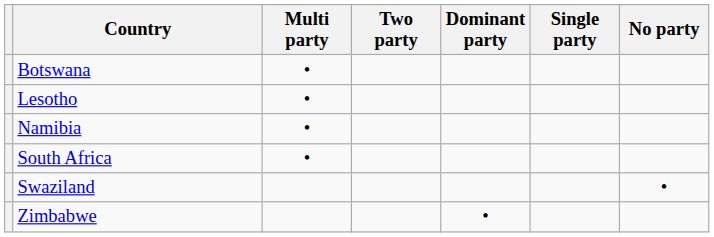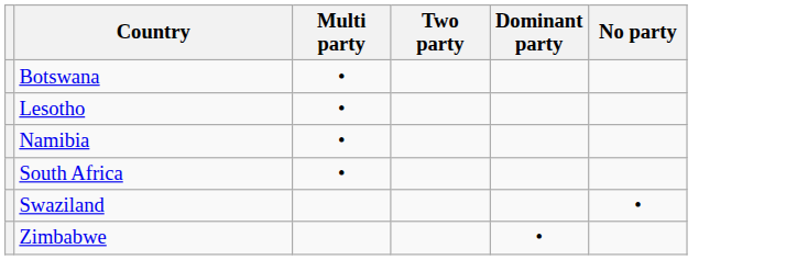 <table class="wikitable" style="text-align:center">
 <tr>
 <th></th>
 <th width="210">Country</th>
 <th width="70">Multi party</th>
 <th width="70">Two party</th>
 <th width="70">Dominant party</th>
-<th width="70">Single party</th>
 <th width="70">No party</th>
 </tr>
 <tr>
 <th></th>
 <td style="text-align:left"><a href='#'>Botswana</a></td>
 <td>•</td>
-<td></td>
 <td></td>
 <td></td>
 <td></td>
 </tr>
 <tr>
 <th></th>
 <td style="text-align:left"><a href='#'>Lesotho</a></td>
 <td>•</td>
 <td></td>
 <td></td>
 <td></td>
-<td></td>
 </tr>
 <tr>
 <th></th>
 <td style="text-align:left"><a href='#'>Namibia</a></td>
 <td>•</td>
-<td></td>
 <td></td>
 <td></td>
 <td></td>
 </tr>
 <tr>
 <th></th>
 <td style="text-align:left"><a href='#'>South Africa</a></td>
 <td>•</td>
 <td></td>
 <td></td>
 <td></td>
-<td></td>
 </tr>
 <tr>
 <th></th>
 <td style="text-align:left"><a href='#'>Swaziland</a></td>
-<td></td>
 <td></td>
 <td></td>
 <td></td>
 <td>•</td>
 </tr>
 <tr>
 <th></th>
 <td style="text-align:left"><a href='#'>Zimbabwe</a></td>
 <td></td>
 <td></td>
 <td>•</td>
 <td></td>
-<td></td>
 </tr>
 </table>
